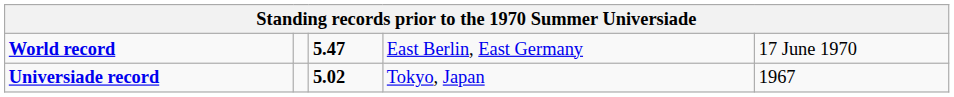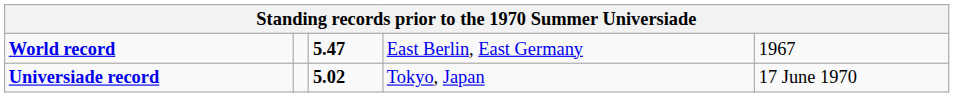 <table class="wikitable" width=65%>
 <tr>
 <th colspan="5">Standing records prior to the 1970 Summer Universiade</th>
 </tr>
 <tr>
 <td><strong><a href='#'>World record</a></strong></td>
 <td></td>
 <td><strong>5.47</strong></td>
 <td><a href='#'>East Berlin</a>, <a href='#'>East Germany</a></td>
-<td>17 June 1970</td>
+<td>1967</td>
 </tr>
 <tr>
 <td><strong><a href='#'>Universiade record</a></strong></td>
 <td></td>
 <td><strong>5.02</strong></td>
 <td><a href='#'>Tokyo</a>, <a href='#'>Japan</a></td>
-<td>1967</td>
+<td>17 June 1970</td>
 </tr>
 </table>
